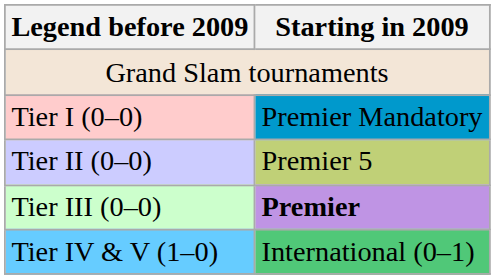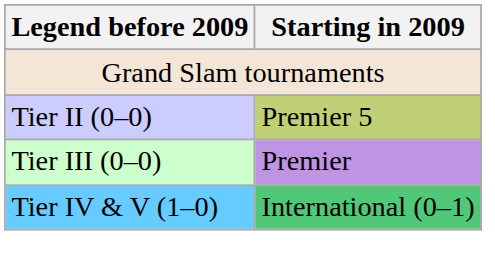 <table class="wikitable">
 <tr>
 <th>Legend before 2009</th>
 <th>Starting in 2009</th>
 </tr>
 <tr>
 <td align="center" colspan="2" style="background:#f3e6d7;">Grand Slam tournaments</td>
 </tr>
 <tr>
-<td bgcolor="#ffcccc">Tier I (0–0)</td>
-<td bgcolor="#0099CC">Premier Mandatory</td>
-</tr>
-<tr>
 <td bgcolor="#ccccff">Tier II (0–0)</td>
 <td bgcolor="#c0d077">Premier 5</td>
 </tr>
 <tr>
 <td bgcolor="#CCFFCC">Tier III (0–0)</td>
-<td bgcolor="#BF94E4"><strong>Premier</strong></td>
+<td bgcolor="#BF94E4">Premier</td>
 </tr>
 <tr>
 <td bgcolor="#66CCFF">Tier IV & V (1–0)</td>
 <td bgcolor="#50C878">International (0–1)</td>
 </tr>
 </table>
